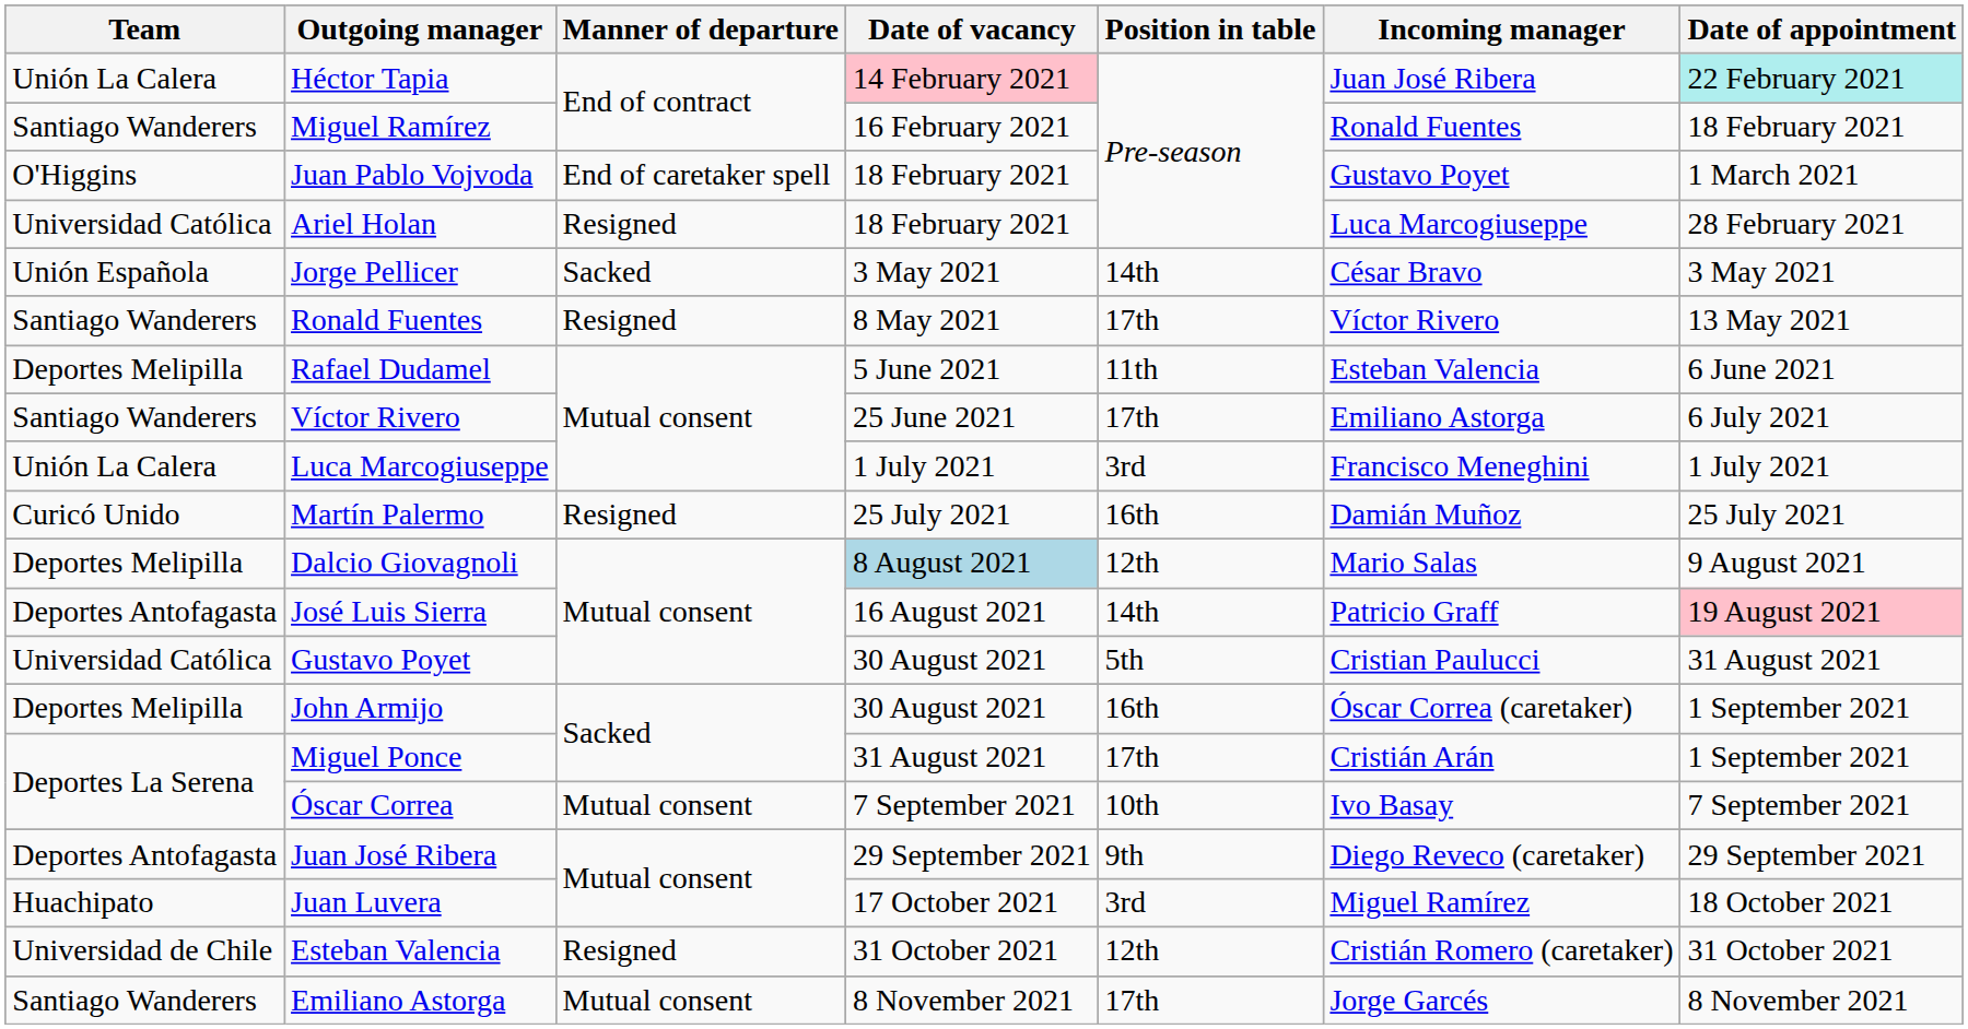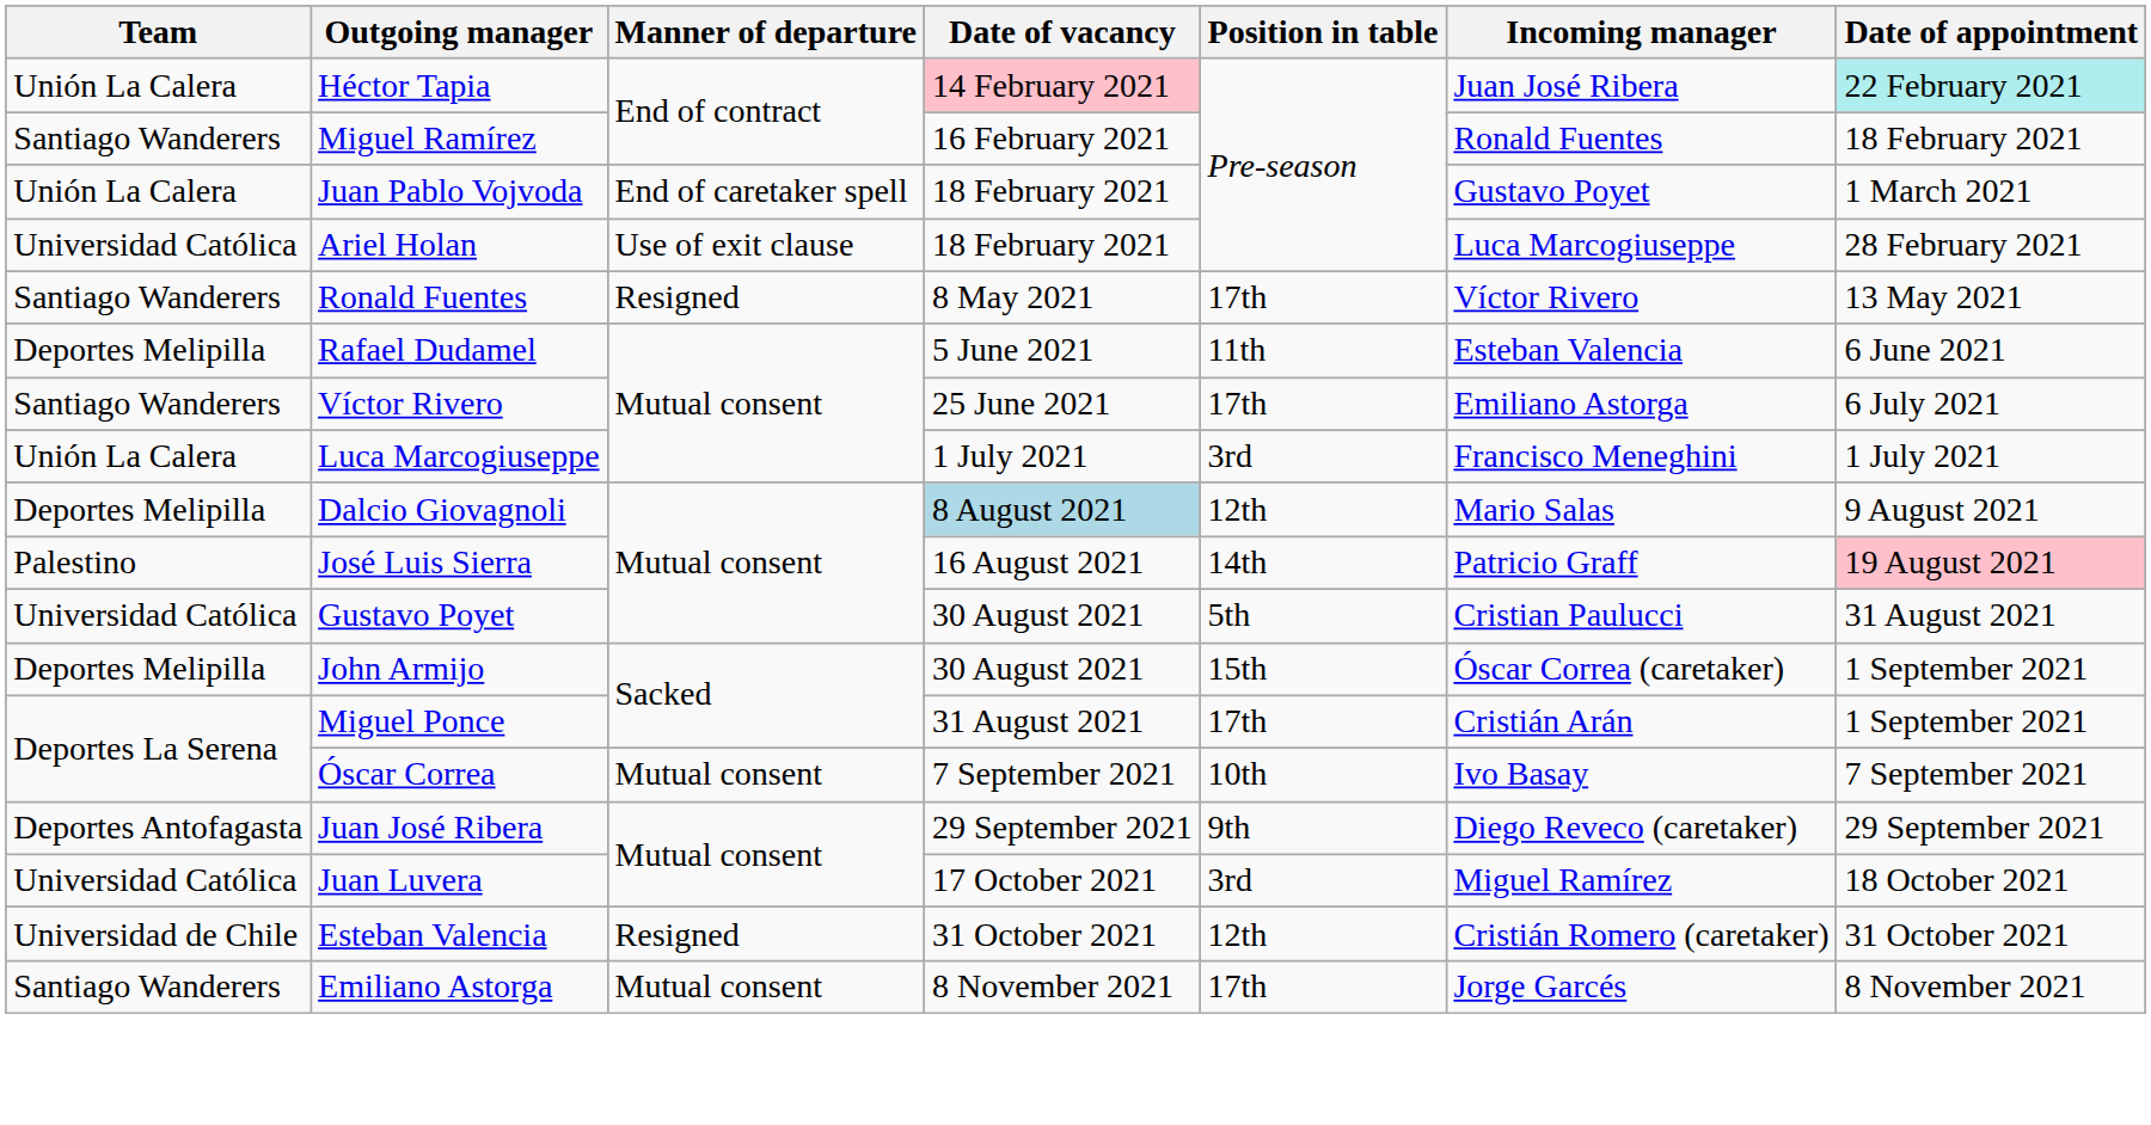 <table class="wikitable sortable">
 <tr>
 <th>Team</th>
 <th>Outgoing manager</th>
 <th>Manner of departure</th>
 <th>Date of vacancy</th>
 <th>Position in table</th>
 <th>Incoming manager</th>
 <th>Date of appointment</th>
 </tr>
 <tr>
 <td>Unión La Calera</td>
 <td> <a href='#'>Héctor Tapia</a></td>
 <td rowspan=2>End of contract</td>
 <td style="background: pink;">14 February 2021</td>
 <td rowspan=4><em>Pre-season</em></td>
 <td> <a href='#'>Juan José Ribera</a></td>
 <td style="background: paleturquoise;">22 February 2021</td>
 </tr>
 <tr>
 <td>Santiago Wanderers</td>
 <td> <a href='#'>Miguel Ramírez</a></td>
 <td>16 February 2021</td>
 <td> <a href='#'>Ronald Fuentes</a></td>
 <td>18 February 2021</td>
 </tr>
 <tr>
-<td>O'Higgins</td>
+<td>Unión La Calera</td>
 <td> <a href='#'>Juan Pablo Vojvoda</a></td>
 <td>End of caretaker spell</td>
 <td>18 February 2021</td>
 <td> <a href='#'>Gustavo Poyet</a></td>
 <td>1 March 2021</td>
 </tr>
 <tr>
 <td>Universidad Católica</td>
 <td> <a href='#'>Ariel Holan</a></td>
-<td>Resigned</td>
+<td>Use of exit clause</td>
 <td>18 February 2021</td>
 <td> <a href='#'>Luca Marcogiuseppe</a></td>
 <td>28 February 2021</td>
-</tr>
-<tr>
-<td>Unión Española</td>
-<td> <a href='#'>Jorge Pellicer</a></td>
-<td>Sacked</td>
-<td>3 May 2021</td>
-<td>14th</td>
-<td> <a href='#'>César Bravo</a></td>
-<td>3 May 2021</td>
 </tr>
 <tr>
 <td>Santiago Wanderers</td>
 <td> <a href='#'>Ronald Fuentes</a></td>
 <td>Resigned</td>
 <td>8 May 2021</td>
 <td>17th</td>
 <td> <a href='#'>Víctor Rivero</a></td>
 <td>13 May 2021</td>
 </tr>
 <tr>
 <td>Deportes Melipilla</td>
 <td> <a href='#'>Rafael Dudamel</a></td>
 <td rowspan=3>Mutual consent</td>
 <td>5 June 2021</td>
 <td>11th</td>
 <td> <a href='#'>Esteban Valencia</a></td>
 <td>6 June 2021</td>
 </tr>
 <tr>
 <td>Santiago Wanderers</td>
 <td> <a href='#'>Víctor Rivero</a></td>
 <td>25 June 2021</td>
 <td>17th</td>
 <td> <a href='#'>Emiliano Astorga</a></td>
 <td>6 July 2021</td>
 </tr>
 <tr>
 <td>Unión La Calera</td>
 <td> <a href='#'>Luca Marcogiuseppe</a></td>
 <td>1 July 2021</td>
 <td>3rd</td>
 <td> <a href='#'>Francisco Meneghini</a></td>
 <td>1 July 2021</td>
 </tr>
 <tr>
-<td>Curicó Unido</td>
-<td> <a href='#'>Martín Palermo</a></td>
-<td>Resigned</td>
-<td>25 July 2021</td>
-<td>16th</td>
-<td> <a href='#'>Damián Muñoz</a></td>
-<td>25 July 2021</td>
-</tr>
-<tr>
 <td>Deportes Melipilla</td>
 <td> <a href='#'>Dalcio Giovagnoli</a></td>
 <td rowspan=3>Mutual consent</td>
 <td style="background: lightblue;">8 August 2021</td>
 <td>12th</td>
 <td> <a href='#'>Mario Salas</a></td>
 <td>9 August 2021</td>
 </tr>
 <tr>
-<td>Deportes Antofagasta</td>
+<td>Palestino</td>
 <td> <a href='#'>José Luis Sierra</a></td>
 <td>16 August 2021</td>
 <td>14th</td>
 <td> <a href='#'>Patricio Graff</a></td>
 <td style="background: pink;">19 August 2021</td>
 </tr>
 <tr>
 <td>Universidad Católica</td>
 <td> <a href='#'>Gustavo Poyet</a></td>
 <td>30 August 2021</td>
 <td>5th</td>
 <td> <a href='#'>Cristian Paulucci</a></td>
 <td>31 August 2021</td>
 </tr>
 <tr>
 <td>Deportes Melipilla</td>
 <td> <a href='#'>John Armijo</a></td>
 <td rowspan=2>Sacked</td>
 <td>30 August 2021</td>
-<td>16th</td>
+<td>15th</td>
 <td> <a href='#'>Óscar Correa</a> (caretaker)</td>
 <td>1 September 2021</td>
 </tr>
 <tr>
 <td rowspan=2>Deportes La Serena</td>
 <td> <a href='#'>Miguel Ponce</a></td>
 <td>31 August 2021</td>
 <td>17th</td>
 <td> <a href='#'>Cristián Arán</a></td>
 <td>1 September 2021</td>
 </tr>
 <tr>
 <td> <a href='#'>Óscar Correa</a></td>
 <td>Mutual consent</td>
 <td>7 September 2021</td>
 <td>10th</td>
 <td> <a href='#'>Ivo Basay</a></td>
 <td>7 September 2021</td>
 </tr>
 <tr>
 <td>Deportes Antofagasta</td>
 <td> <a href='#'>Juan José Ribera</a></td>
 <td rowspan=2>Mutual consent</td>
 <td>29 September 2021</td>
 <td>9th</td>
 <td> <a href='#'>Diego Reveco</a> (caretaker)</td>
 <td>29 September 2021</td>
 </tr>
 <tr>
-<td>Huachipato</td>
+<td>Universidad Católica</td>
 <td> <a href='#'>Juan Luvera</a></td>
 <td>17 October 2021</td>
 <td>3rd</td>
 <td> <a href='#'>Miguel Ramírez</a></td>
 <td>18 October 2021</td>
 </tr>
 <tr>
 <td>Universidad de Chile</td>
 <td> <a href='#'>Esteban Valencia</a></td>
 <td>Resigned</td>
 <td>31 October 2021</td>
 <td>12th</td>
 <td> <a href='#'>Cristián Romero</a> (caretaker)</td>
 <td>31 October 2021</td>
 </tr>
 <tr>
 <td>Santiago Wanderers</td>
 <td> <a href='#'>Emiliano Astorga</a></td>
 <td>Mutual consent</td>
 <td>8 November 2021</td>
 <td>17th</td>
 <td> <a href='#'>Jorge Garcés</a></td>
 <td>8 November 2021</td>
 </tr>
 </table>
